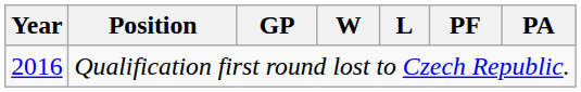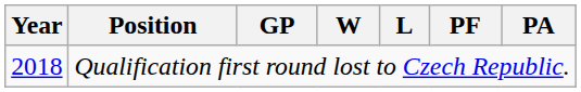 <table class="wikitable" style="text-align: center;">
 <tr>
 <th>Year</th>
 <th>Position</th>
 <th>GP</th>
 <th>W</th>
 <th>L</th>
 <th>PF</th>
 <th>PA</th>
 </tr>
 <tr>
-<td> <a href='#'>2016</a></td>
+<td> <a href='#'>2018</a></td>
 <td colspan=6><em>Qualification first round lost to  <a href='#'>Czech Republic</a>.</em></td>
 </tr>
 </table>
